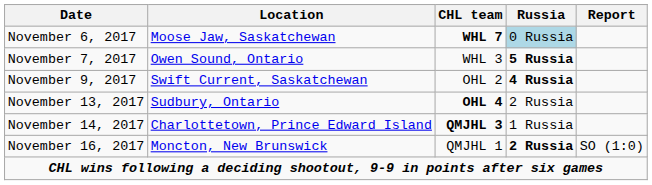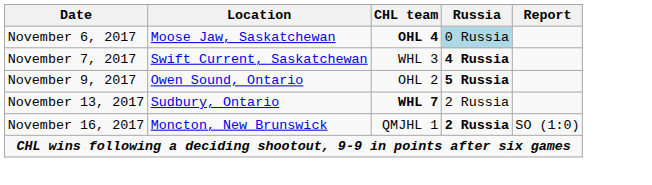 <table class="wikitable">
 <tr>
 <th>Date</th>
 <th>Location</th>
 <th>CHL team</th>
 <th>Russia</th>
 <th>Report</th>
 </tr>
 <tr>
 <td>November 6, 2017</td>
 <td><a href='#'>Moose Jaw, Saskatchewan</a></td>
-<td align="right"><strong>WHL 7</strong></td>
+<td align="right"><strong>OHL 4</strong></td>
 <td style="background: lightblue;">0 Russia</td>
 <td></td>
 </tr>
 <tr>
 <td>November 7, 2017</td>
-<td><a href='#'>Owen Sound, Ontario</a></td>
+<td><a href='#'>Swift Current, Saskatchewan</a></td>
 <td align="right">WHL 3</td>
-<td><strong>5 Russia</strong></td>
+<td><strong>4 Russia</strong></td>
 <td></td>
 </tr>
 <tr>
 <td>November 9, 2017</td>
-<td><a href='#'>Swift Current, Saskatchewan</a></td>
+<td><a href='#'>Owen Sound, Ontario</a></td>
 <td align="right">OHL 2</td>
-<td><strong>4 Russia</strong></td>
+<td><strong>5 Russia</strong></td>
 <td></td>
 </tr>
 <tr>
 <td>November 13, 2017</td>
 <td><a href='#'>Sudbury, Ontario</a></td>
-<td align="right"><strong>OHL 4</strong></td>
+<td align="right"><strong>WHL 7</strong></td>
 <td>2 Russia</td>
-<td></td>
-</tr>
-<tr>
-<td>November 14, 2017</td>
-<td><a href='#'>Charlottetown, Prince Edward Island</a></td>
-<td align="right"><strong>QMJHL 3</strong></td>
-<td>1 Russia</td>
 <td></td>
 </tr>
 <tr>
 <td>November 16, 2017</td>
 <td><a href='#'>Moncton, New Brunswick</a></td>
 <td align="right">QMJHL 1</td>
 <td><strong>2 Russia</strong></td>
 <td> SO (1:0)</td>
 </tr>
 <tr align="center">
 <td colspan="5"><strong><em>CHL wins following a deciding shootout, 9-9 in points after six games</em></strong></td>
 </tr>
 </table>
